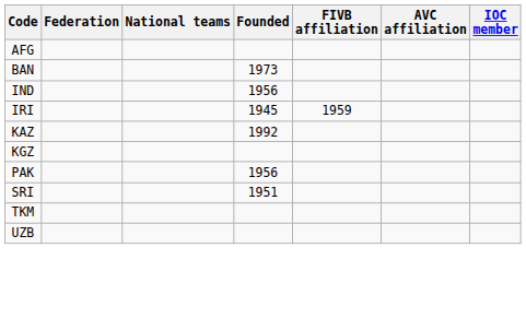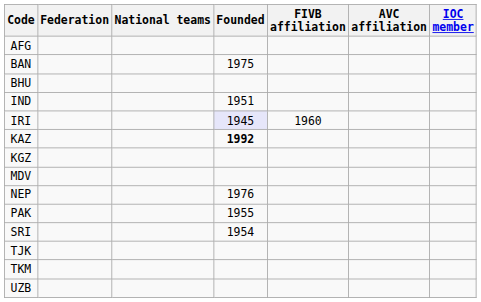 <table class="wikitable sortable" style="text-align:center">
 <tr>
 <th>Code</th>
 <th>Federation</th>
 <th class="unsortable">National teams</th>
 <th>Founded</th>
 <th>FIVB<br>affiliation</th>
 <th>AVC<br>affiliation</th>
 <th><a href='#'>IOC</a><br><a href='#'>member</a></th>
 </tr>
 <tr>
 <td>AFG</td>
 <td style="text-align:left"></td>
 <td></td>
 <td></td>
 <td></td>
 <td></td>
 <td></td>
 </tr>
 <tr>
 <td>BAN</td>
 <td style="text-align:left"></td>
 <td></td>
-<td>1973</td>
+<td>1975</td>
+<td></td>
+<td></td>
+<td></td>
+</tr>
+<tr>
+<td>BHU</td>
+<td style="text-align:left"></td>
+<td></td>
+<td></td>
 <td></td>
 <td></td>
 <td></td>
 </tr>
 <tr>
 <td>IND</td>
 <td style="text-align:left"></td>
 <td></td>
-<td>1956</td>
+<td>1951</td>
 <td></td>
 <td></td>
 <td></td>
 </tr>
 <tr>
 <td>IRI</td>
 <td style="text-align:left"></td>
 <td></td>
-<td>1945</td>
-<td>1959</td>
+<td style="background: lavender;">1945</td>
+<td>1960</td>
 <td></td>
 <td></td>
 </tr>
 <tr>
 <td>KAZ</td>
 <td style="text-align:left"></td>
 <td></td>
-<td>1992</td>
+<td><strong>1992</strong></td>
 <td></td>
 <td></td>
 <td></td>
 </tr>
 <tr>
 <td>KGZ</td>
 <td style="text-align:left"></td>
 <td></td>
 <td></td>
 <td></td>
 <td></td>
 <td></td>
 </tr>
 <tr>
+<td>MDV</td>
+<td style="text-align:left"></td>
+<td></td>
+<td></td>
+<td></td>
+<td></td>
+<td></td>
+</tr>
+<tr>
+<td>NEP</td>
+<td style="text-align:left"></td>
+<td></td>
+<td>1976</td>
+<td></td>
+<td></td>
+<td></td>
+</tr>
+<tr>
 <td>PAK</td>
 <td style="text-align:left"></td>
 <td></td>
-<td>1956</td>
+<td>1955</td>
 <td></td>
 <td></td>
 <td></td>
 </tr>
 <tr>
 <td>SRI</td>
 <td style="text-align:left"></td>
 <td></td>
-<td>1951</td>
+<td>1954</td>
+<td></td>
+<td></td>
+<td></td>
+</tr>
+<tr>
+<td>TJK</td>
+<td style="text-align:left"></td>
+<td></td>
+<td></td>
 <td></td>
 <td></td>
 <td></td>
 </tr>
 <tr>
 <td>TKM</td>
 <td style="text-align:left"></td>
 <td></td>
 <td></td>
 <td></td>
 <td></td>
 <td></td>
 </tr>
 <tr>
 <td>UZB</td>
 <td style="text-align:left"></td>
 <td></td>
 <td></td>
 <td></td>
 <td></td>
 <td></td>
 </tr>
 </table>
